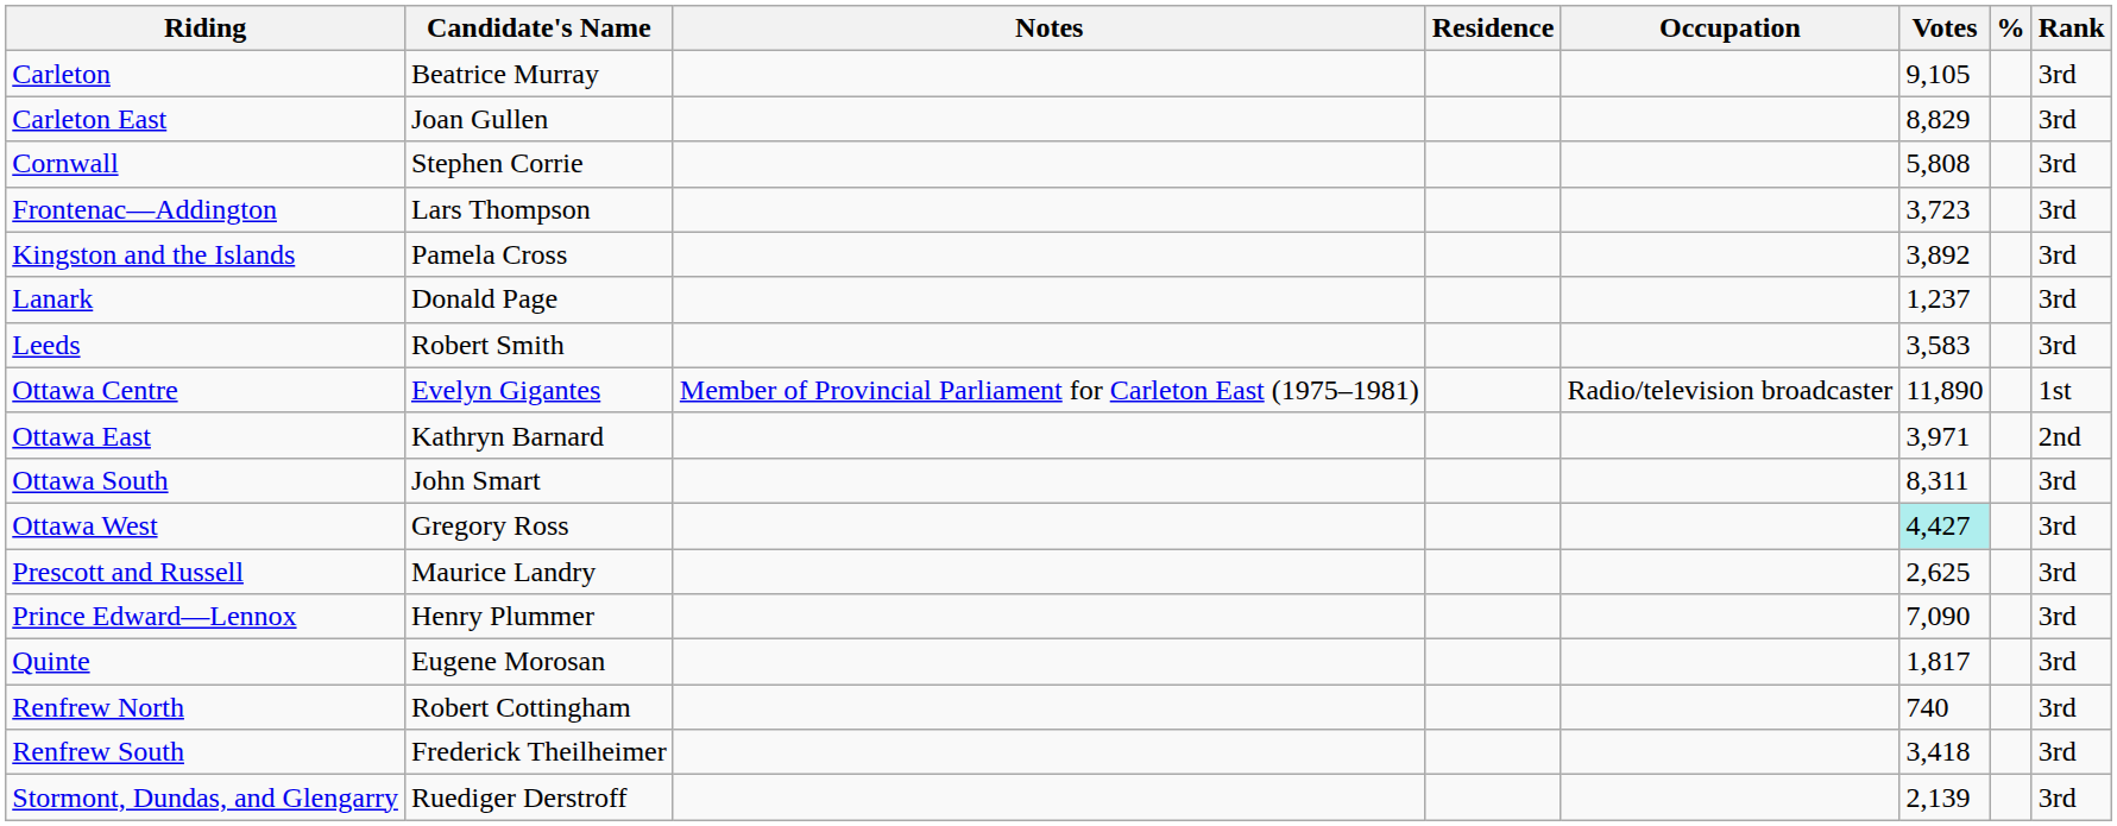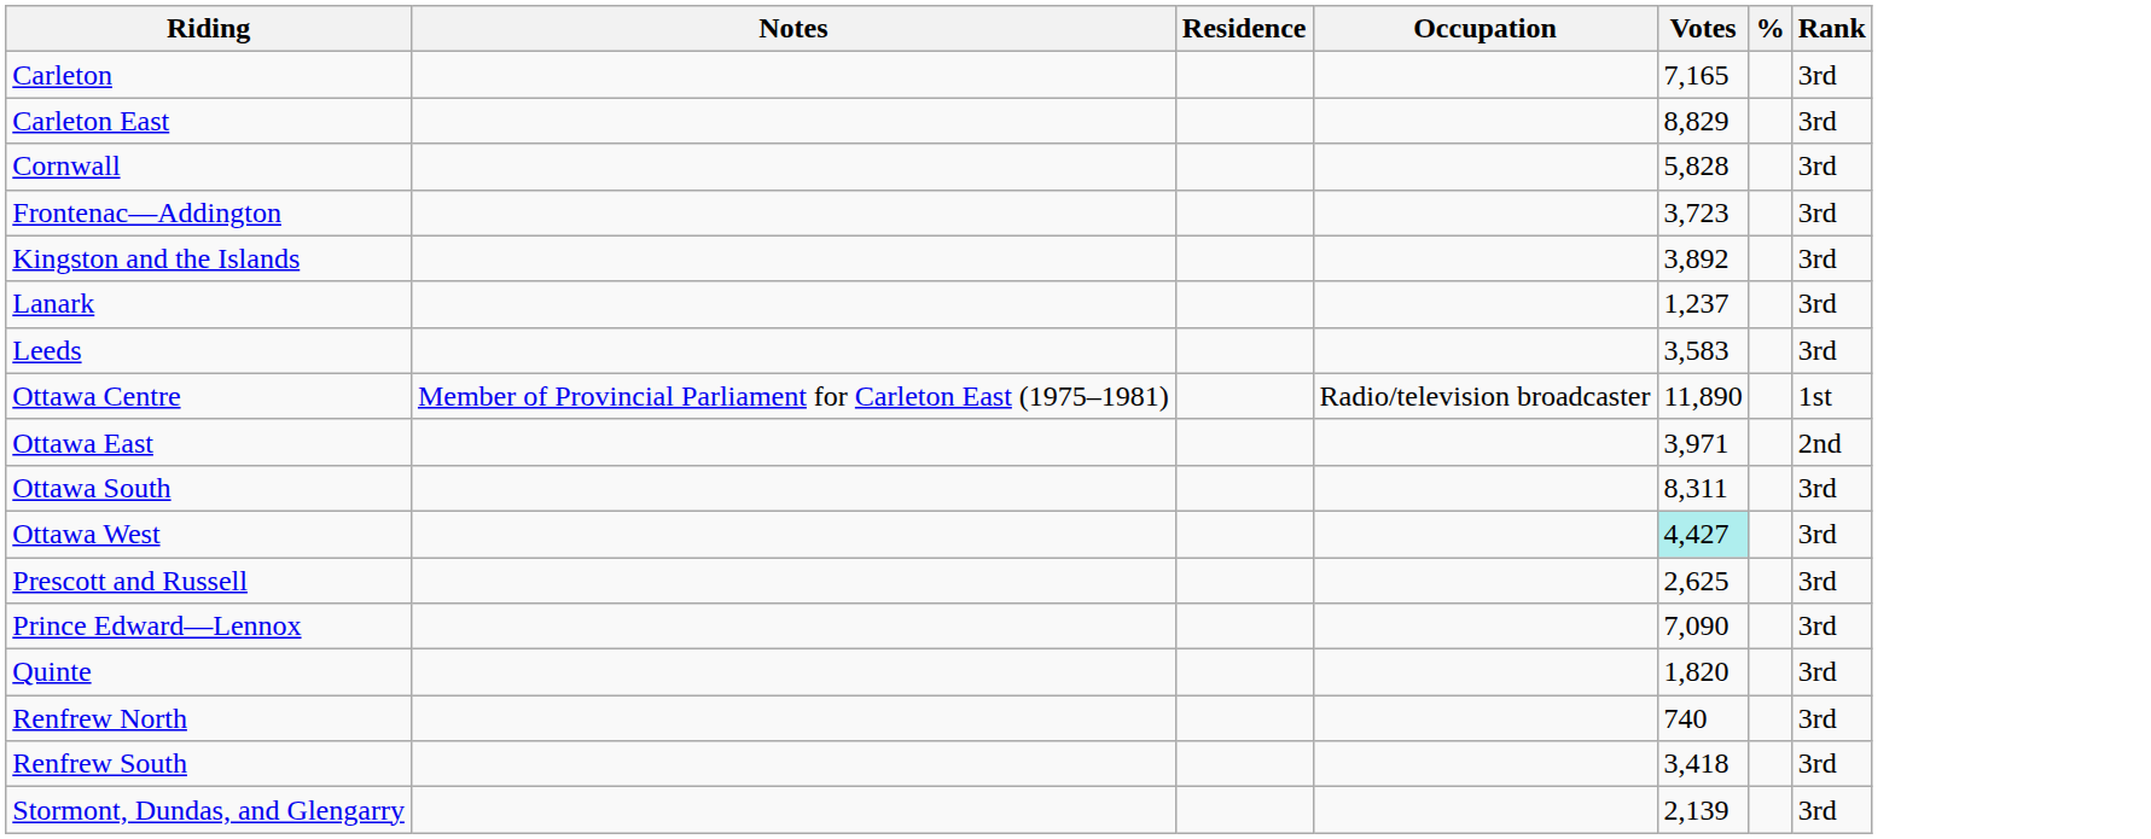 <table class="wikitable sortable">
 <tr>
 <th>Riding<br></th>
-<th>Candidate's Name</th>
 <th>Notes</th>
 <th>Residence</th>
 <th>Occupation</th>
 <th>Votes</th>
 <th>%</th>
 <th>Rank</th>
 </tr>
 <tr>
 <td><a href='#'>Carleton</a></td>
-<td>Beatrice Murray</td>
 <td></td>
 <td></td>
 <td></td>
-<td>9,105</td>
+<td>7,165</td>
 <td></td>
 <td>3rd</td>
 </tr>
 <tr>
 <td><a href='#'>Carleton East</a></td>
-<td>Joan Gullen</td>
 <td></td>
 <td></td>
 <td></td>
 <td>8,829</td>
 <td></td>
 <td>3rd</td>
 </tr>
 <tr>
 <td><a href='#'>Cornwall</a></td>
-<td>Stephen Corrie</td>
 <td></td>
 <td></td>
 <td></td>
-<td>5,808</td>
+<td>5,828</td>
 <td></td>
 <td>3rd</td>
 </tr>
 <tr>
 <td><a href='#'>Frontenac—Addington</a></td>
-<td>Lars Thompson</td>
 <td></td>
 <td></td>
 <td></td>
 <td>3,723</td>
 <td></td>
 <td>3rd</td>
 </tr>
 <tr>
 <td><a href='#'>Kingston and the Islands</a></td>
-<td>Pamela Cross</td>
 <td></td>
 <td></td>
 <td></td>
 <td>3,892</td>
 <td></td>
 <td>3rd</td>
 </tr>
 <tr>
 <td><a href='#'>Lanark</a></td>
-<td>Donald Page</td>
 <td></td>
 <td></td>
 <td></td>
 <td>1,237</td>
 <td></td>
 <td>3rd</td>
 </tr>
 <tr>
 <td><a href='#'>Leeds</a></td>
-<td>Robert Smith</td>
 <td></td>
 <td></td>
 <td></td>
 <td>3,583</td>
 <td></td>
 <td>3rd</td>
 </tr>
 <tr>
 <td><a href='#'>Ottawa Centre</a></td>
-<td><a href='#'>Evelyn Gigantes</a></td>
 <td><a href='#'>Member of Provincial Parliament</a> for <a href='#'>Carleton East</a> (1975–1981)</td>
 <td></td>
 <td>Radio/television broadcaster</td>
 <td>11,890</td>
 <td></td>
 <td>1st</td>
 </tr>
 <tr>
 <td><a href='#'>Ottawa East</a></td>
-<td>Kathryn Barnard</td>
 <td></td>
 <td></td>
 <td></td>
 <td>3,971</td>
 <td></td>
 <td>2nd</td>
 </tr>
 <tr>
 <td><a href='#'>Ottawa South</a></td>
-<td>John Smart</td>
 <td></td>
 <td></td>
 <td></td>
 <td>8,311</td>
 <td></td>
 <td>3rd</td>
 </tr>
 <tr>
 <td><a href='#'>Ottawa West</a></td>
-<td>Gregory Ross</td>
 <td></td>
 <td></td>
 <td></td>
 <td style="background: paleturquoise;">4,427</td>
 <td></td>
 <td>3rd</td>
 </tr>
 <tr>
 <td><a href='#'>Prescott and Russell</a></td>
-<td>Maurice Landry</td>
 <td></td>
 <td></td>
 <td></td>
 <td>2,625</td>
 <td></td>
 <td>3rd</td>
 </tr>
 <tr>
 <td><a href='#'>Prince Edward—Lennox</a></td>
-<td>Henry Plummer</td>
 <td></td>
 <td></td>
 <td></td>
 <td>7,090</td>
 <td></td>
 <td>3rd</td>
 </tr>
 <tr>
 <td><a href='#'>Quinte</a></td>
-<td>Eugene Morosan</td>
 <td></td>
 <td></td>
 <td></td>
-<td>1,817</td>
+<td>1,820</td>
 <td></td>
 <td>3rd</td>
 </tr>
 <tr>
 <td><a href='#'>Renfrew North</a></td>
-<td>Robert Cottingham</td>
 <td></td>
 <td></td>
 <td></td>
 <td>740</td>
 <td></td>
 <td>3rd</td>
 </tr>
 <tr>
 <td><a href='#'>Renfrew South</a></td>
-<td>Frederick Theilheimer</td>
 <td></td>
 <td></td>
 <td></td>
 <td>3,418</td>
 <td></td>
 <td>3rd</td>
 </tr>
 <tr>
 <td><a href='#'>Stormont, Dundas, and Glengarry</a></td>
-<td>Ruediger Derstroff</td>
 <td></td>
 <td></td>
 <td></td>
 <td>2,139</td>
 <td></td>
 <td>3rd</td>
 </tr>
 </table>
